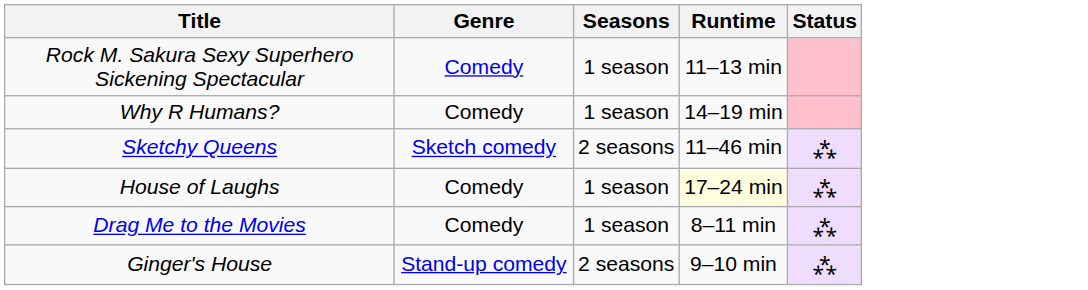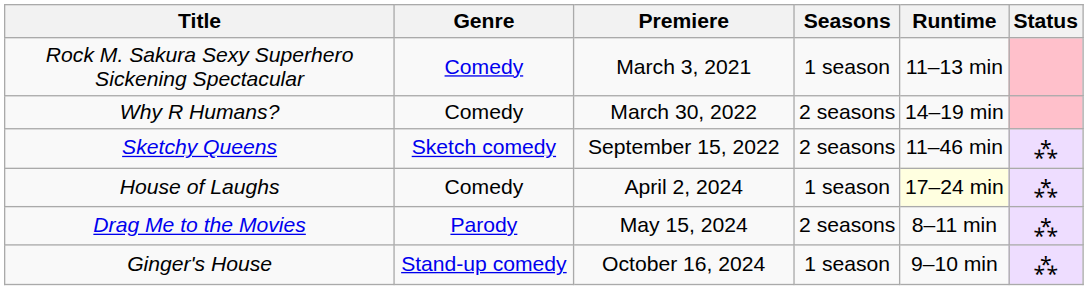 <table class="wikitable plainrowheaders sortable" style="text-align:center;">
 <tr>
 <th style="width: 18em" class="unsortable">Title</th>
 <th style="width: 08em">Genre</th>
+<th style="width: 10em">Premiere</th>
 <th>Seasons</th>
 <th>Runtime</th>
 <th>Status</th>
 </tr>
 <tr>
 <td><em>Rock M. Sakura Sexy Superhero Sickening Spectacular</em></td>
 <td><a href='#'>Comedy</a></td>
+<td>March 3, 2021</td>
 <td>1 season</td>
 <td>11–13 min</td>
 <td style="background-color: #FFC0CB"></td>
 </tr>
 <tr>
 <td><em>Why R Humans?</em></td>
 <td>Comedy</td>
-<td>1 season</td>
+<td>March 30, 2022</td>
+<td>2 seasons</td>
 <td>14–19 min</td>
 <td style="background-color: #FFC0CB"></td>
 </tr>
 <tr>
 <td><em><a href='#'>Sketchy Queens</a></em></td>
 <td><a href='#'>Sketch comedy</a></td>
+<td>September 15, 2022</td>
 <td>2 seasons</td>
 <td>11–46 min</td>
 <td style="background-color:#EEDDFF">⁂</td>
 </tr>
 <tr>
 <td><em>House of Laughs</em></td>
 <td>Comedy</td>
+<td>April 2, 2024</td>
 <td>1 season</td>
 <td style="background: lightyellow;">17–24 min</td>
 <td style="background-color:#EEDDFF">⁂</td>
 </tr>
 <tr>
 <td><em><a href='#'>Drag Me to the Movies</a></em></td>
-<td>Comedy</td>
-<td>1 season</td>
+<td><a href='#'>Parody</a></td>
+<td>May 15, 2024</td>
+<td>2 seasons</td>
 <td>8–11 min</td>
 <td style="background-color:#EEDDFF">⁂</td>
 </tr>
 <tr>
 <td><em>Ginger's House</em></td>
 <td><a href='#'>Stand-up comedy</a></td>
-<td>2 seasons</td>
+<td>October 16, 2024</td>
+<td>1 season</td>
 <td>9–10 min</td>
 <td style="background-color:#EEDDFF">⁂</td>
 </tr>
 </table>
